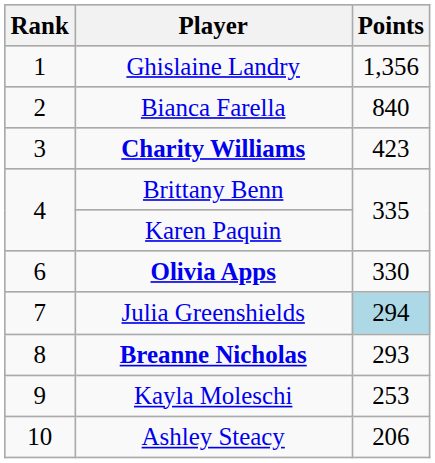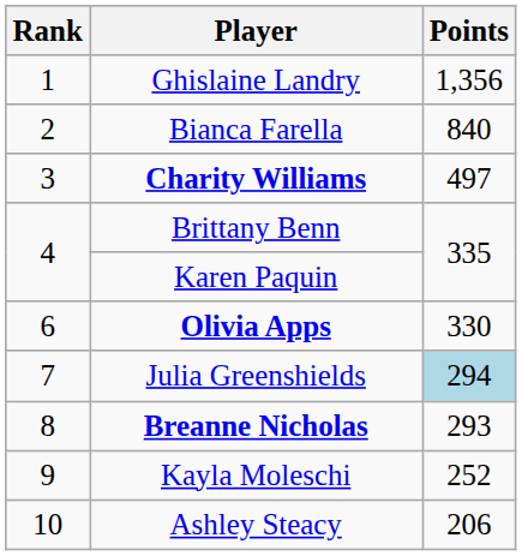 <table class="wikitable" style="font-size:95%; text-align:center;">
 <tr>
 <th style="width:25px;">Rank</th>
 <th style="width:162px;">Player</th>
 <th style="width:35px;">Points</th>
 </tr>
 <tr>
 <td>1</td>
 <td><a href='#'>Ghislaine Landry</a></td>
 <td>1,356</td>
 </tr>
 <tr>
 <td>2</td>
 <td><a href='#'>Bianca Farella</a></td>
 <td>840</td>
 </tr>
 <tr>
 <td>3</td>
 <td><strong><a href='#'>Charity Williams</a></strong></td>
-<td>423</td>
+<td>497</td>
 </tr>
 <tr>
 <td rowspan=2>4</td>
 <td><a href='#'>Brittany Benn</a></td>
 <td rowspan=2>335</td>
 </tr>
 <tr>
 <td><a href='#'>Karen Paquin</a></td>
 </tr>
 <tr>
 <td>6</td>
 <td><strong><a href='#'>Olivia Apps</a></strong></td>
 <td>330</td>
 </tr>
 <tr>
 <td>7</td>
 <td><a href='#'>Julia Greenshields</a></td>
 <td style="background: lightblue;">294</td>
 </tr>
 <tr>
 <td>8</td>
 <td><strong><a href='#'>Breanne Nicholas</a></strong></td>
 <td>293</td>
 </tr>
 <tr>
 <td>9</td>
 <td><a href='#'>Kayla Moleschi</a></td>
-<td>253</td>
+<td>252</td>
 </tr>
 <tr>
 <td>10</td>
 <td><a href='#'>Ashley Steacy</a></td>
 <td>206</td>
 </tr>
 </table>
